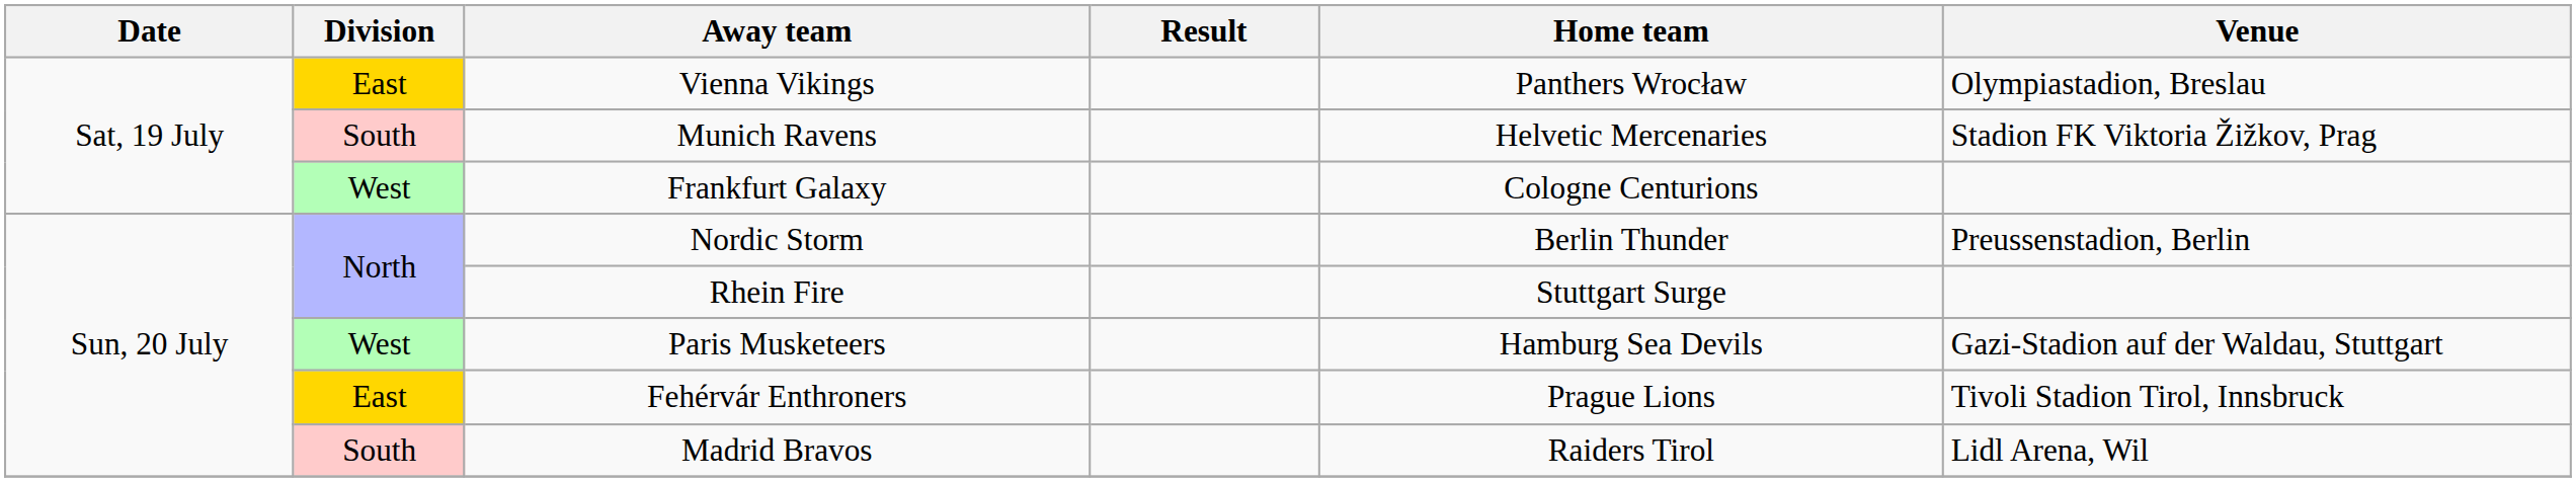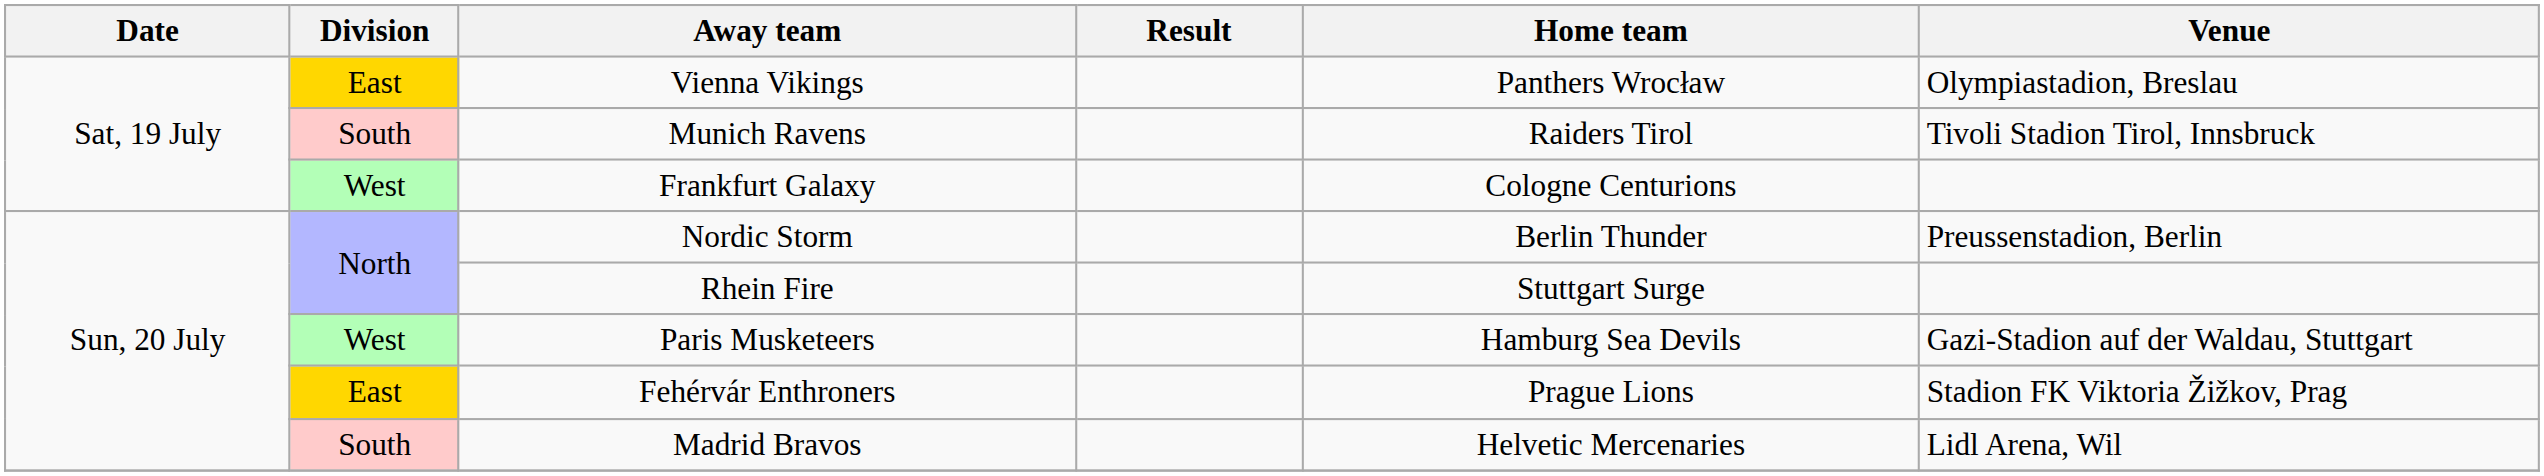 <table class="wikitable mw-collapsible mw-collapsed" style="font-size:95%; text-align:center; width:81em;">
 <tr>
 <th style="width:9em;">Date</th>
 <th style="width:5em;">Division</th>
 <th style="width:20em;">Away team</th>
 <th style="width:7em;">Result</th>
 <th style="width:20em;">Home team</th>
 <th style="width:20em;">Venue</th>
 </tr>
 <tr>
 <td rowspan="3">Sat, 19 July</td>
 <td style="background:#FFD700">East</td>
 <td>Vienna Vikings</td>
 <td></td>
 <td>Panthers Wrocław</td>
 <td style="text-align:left;">Olympiastadion, Breslau</td>
 </tr>
 <tr>
 <td style="background:#FFCBCB">South</td>
 <td>Munich Ravens</td>
 <td></td>
-<td>Helvetic Mercenaries</td>
-<td style="text-align:left;">Stadion FK Viktoria Žižkov, Prag</td>
+<td>Raiders Tirol</td>
+<td style="text-align:left;">Tivoli Stadion Tirol, Innsbruck</td>
 </tr>
 <tr>
 <td style="background:#B3FFB7">West</td>
 <td>Frankfurt Galaxy</td>
 <td></td>
 <td>Cologne Centurions</td>
 <td style="text-align:left;"></td>
 </tr>
 <tr>
 <td rowspan="5">Sun, 20 July</td>
 <td rowspan="2" style="background:#B3B7FF">North</td>
 <td>Nordic Storm</td>
 <td></td>
 <td>Berlin Thunder</td>
 <td style="text-align:left;">Preussenstadion, Berlin</td>
 </tr>
 <tr>
 <td>Rhein Fire</td>
 <td></td>
 <td>Stuttgart Surge</td>
 <td style="text-align:left;"></td>
 </tr>
 <tr>
 <td style="background:#B3FFB7">West</td>
 <td>Paris Musketeers</td>
 <td></td>
 <td>Hamburg Sea Devils</td>
 <td style="text-align:left;">Gazi-Stadion auf der Waldau, Stuttgart</td>
 </tr>
 <tr>
 <td style="background:#FFD700">East</td>
 <td>Fehérvár Enthroners</td>
 <td></td>
 <td>Prague Lions</td>
-<td style="text-align:left;">Tivoli Stadion Tirol, Innsbruck</td>
+<td style="text-align:left;">Stadion FK Viktoria Žižkov, Prag</td>
 </tr>
 <tr>
 <td style="background:#FFCBCB">South</td>
 <td>Madrid Bravos</td>
 <td></td>
-<td>Raiders Tirol</td>
+<td>Helvetic Mercenaries</td>
 <td style="text-align:left;">Lidl Arena, Wil</td>
 </tr>
 <tr>
 </tr>
 </table>
